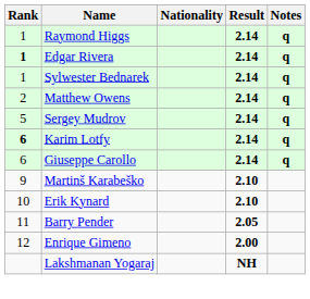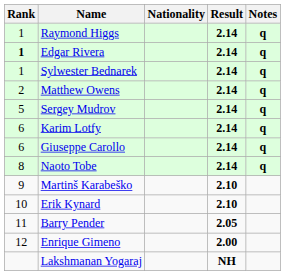 <table class="wikitable sortable" style="text-align:center">
 <tr>
 <th>Rank</th>
 <th>Name</th>
 <th>Nationality</th>
 <th>Result</th>
 <th>Notes</th>
 </tr>
 <tr bgcolor=ddffdd>
 <td>1</td>
 <td align=left><a href='#'>Raymond Higgs</a></td>
 <td align=left></td>
 <td><strong>2.14</strong></td>
 <td><strong>q</strong></td>
 </tr>
 <tr bgcolor=ddffdd>
 <td><strong>1</strong></td>
 <td align=left><a href='#'>Edgar Rivera</a></td>
 <td align=left></td>
 <td><strong>2.14</strong></td>
 <td><strong>q</strong></td>
 </tr>
 <tr bgcolor=ddffdd>
 <td>1</td>
 <td align=left><a href='#'>Sylwester Bednarek</a></td>
 <td align=left></td>
 <td><strong>2.14</strong></td>
 <td><strong>q</strong></td>
 </tr>
 <tr bgcolor=ddffdd>
 <td>2</td>
 <td align=left><a href='#'>Matthew Owens</a></td>
 <td align=left></td>
 <td><strong>2.14</strong></td>
 <td><strong>q</strong></td>
 </tr>
 <tr bgcolor=ddffdd>
 <td>5</td>
 <td align=left><a href='#'>Sergey Mudrov</a></td>
 <td align=left></td>
 <td><strong>2.14</strong></td>
 <td><strong>q</strong></td>
 </tr>
 <tr bgcolor=ddffdd>
-<td><strong>6</strong></td>
+<td>6</td>
 <td align=left><a href='#'>Karim Lotfy</a></td>
 <td align=left></td>
 <td><strong>2.14</strong></td>
 <td><strong>q</strong></td>
 </tr>
 <tr bgcolor=ddffdd>
 <td>6</td>
 <td align=left><a href='#'>Giuseppe Carollo</a></td>
+<td align=left></td>
+<td><strong>2.14</strong></td>
+<td><strong>q</strong></td>
+</tr>
+<tr bgcolor=ddffdd>
+<td>8</td>
+<td align=left><a href='#'>Naoto Tobe</a></td>
 <td align=left></td>
 <td><strong>2.14</strong></td>
 <td><strong>q</strong></td>
 </tr>
 <tr>
 <td>9</td>
 <td align=left><a href='#'>Martinš Karabeško</a></td>
 <td align=left></td>
 <td><strong>2.10</strong></td>
 <td></td>
 </tr>
 <tr>
 <td>10</td>
 <td align=left><a href='#'>Erik Kynard</a></td>
 <td align=left></td>
 <td><strong>2.10</strong></td>
 <td></td>
 </tr>
 <tr>
 <td>11</td>
 <td align=left><a href='#'>Barry Pender</a></td>
 <td align=left></td>
 <td><strong>2.05</strong></td>
 <td></td>
 </tr>
 <tr>
 <td>12</td>
 <td align=left><a href='#'>Enrique Gimeno</a></td>
 <td align=left></td>
 <td><strong>2.00</strong></td>
 <td></td>
 </tr>
 <tr>
 <td></td>
 <td align=left><a href='#'>Lakshmanan Yogaraj</a></td>
 <td align=left></td>
 <td><strong>NH</strong></td>
 <td></td>
 </tr>
 </table>
